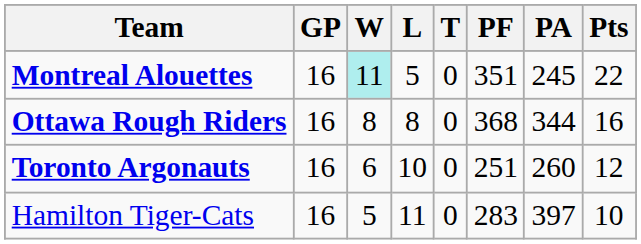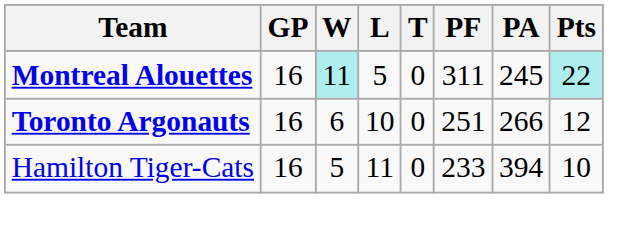 <table class="wikitable" style="text-align:center;">
 <tr>
 <th>Team</th>
 <th>GP</th>
 <th>W</th>
 <th>L</th>
 <th>T</th>
 <th>PF</th>
 <th>PA</th>
 <th>Pts</th>
 </tr>
 <tr>
 <td style="text-align:left;"><strong><a href='#'>Montreal Alouettes</a></strong></td>
 <td>16</td>
 <td style="background: paleturquoise;">11</td>
 <td>5</td>
 <td>0</td>
-<td>351</td>
+<td>311</td>
 <td>245</td>
-<td>22</td>
-</tr>
-<tr>
-<td style="text-align:left;"><strong><a href='#'>Ottawa Rough Riders</a></strong></td>
-<td>16</td>
-<td>8</td>
-<td>8</td>
-<td>0</td>
-<td>368</td>
-<td>344</td>
-<td>16</td>
+<td style="background: paleturquoise;">22</td>
 </tr>
 <tr>
 <td style="text-align:left;"><strong><a href='#'>Toronto Argonauts</a></strong></td>
 <td>16</td>
 <td>6</td>
 <td>10</td>
 <td>0</td>
 <td>251</td>
-<td>260</td>
+<td>266</td>
 <td>12</td>
 </tr>
 <tr>
 <td style="text-align:left;"><a href='#'>Hamilton Tiger-Cats</a></td>
 <td>16</td>
 <td>5</td>
 <td>11</td>
 <td>0</td>
-<td>283</td>
-<td>397</td>
+<td>233</td>
+<td>394</td>
 <td>10</td>
 </tr>
 </table>
